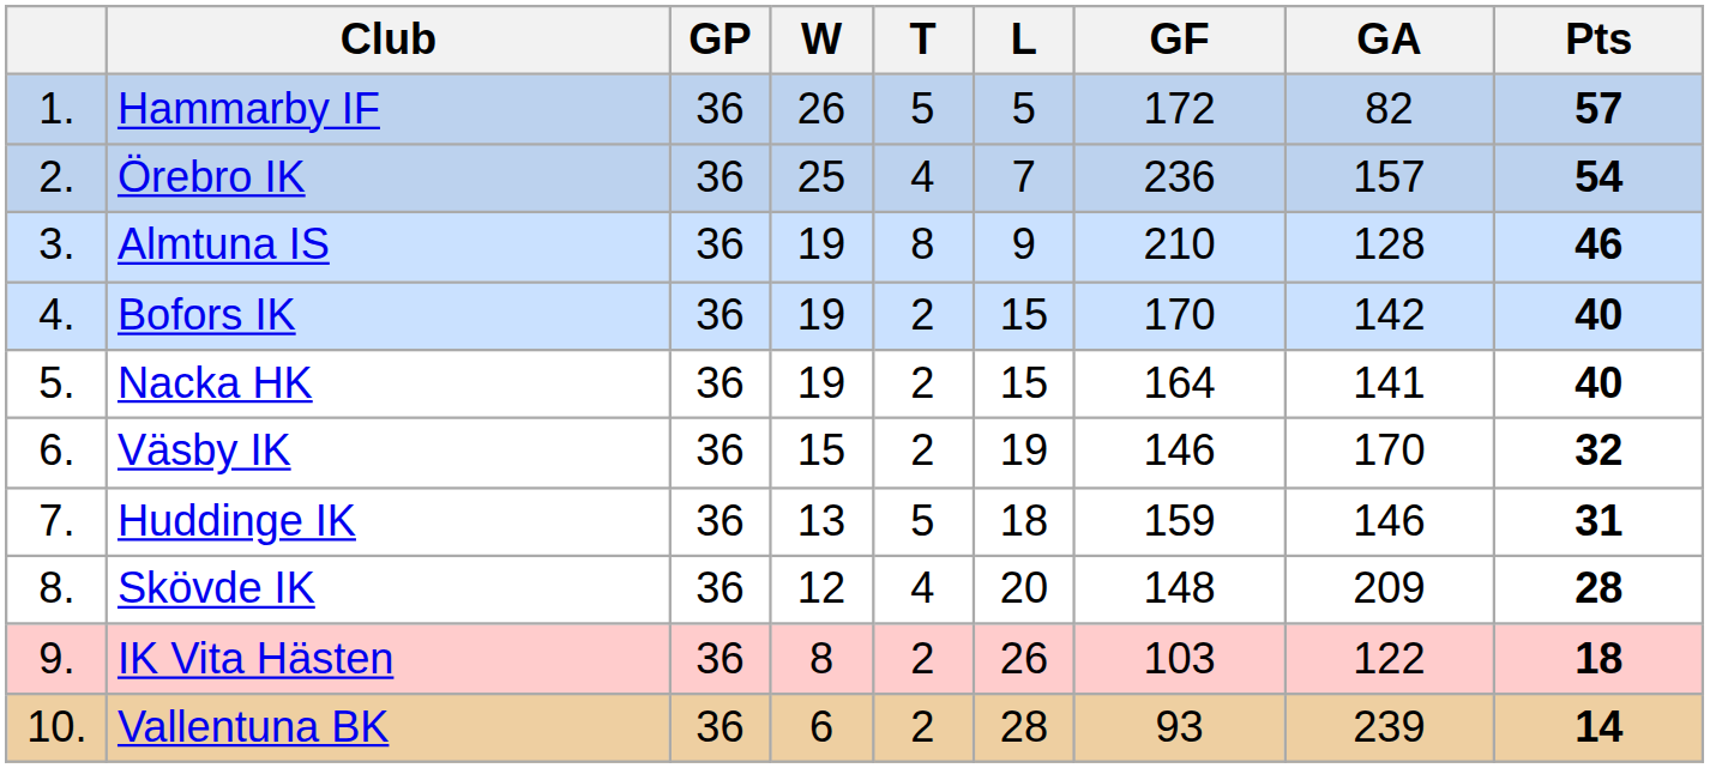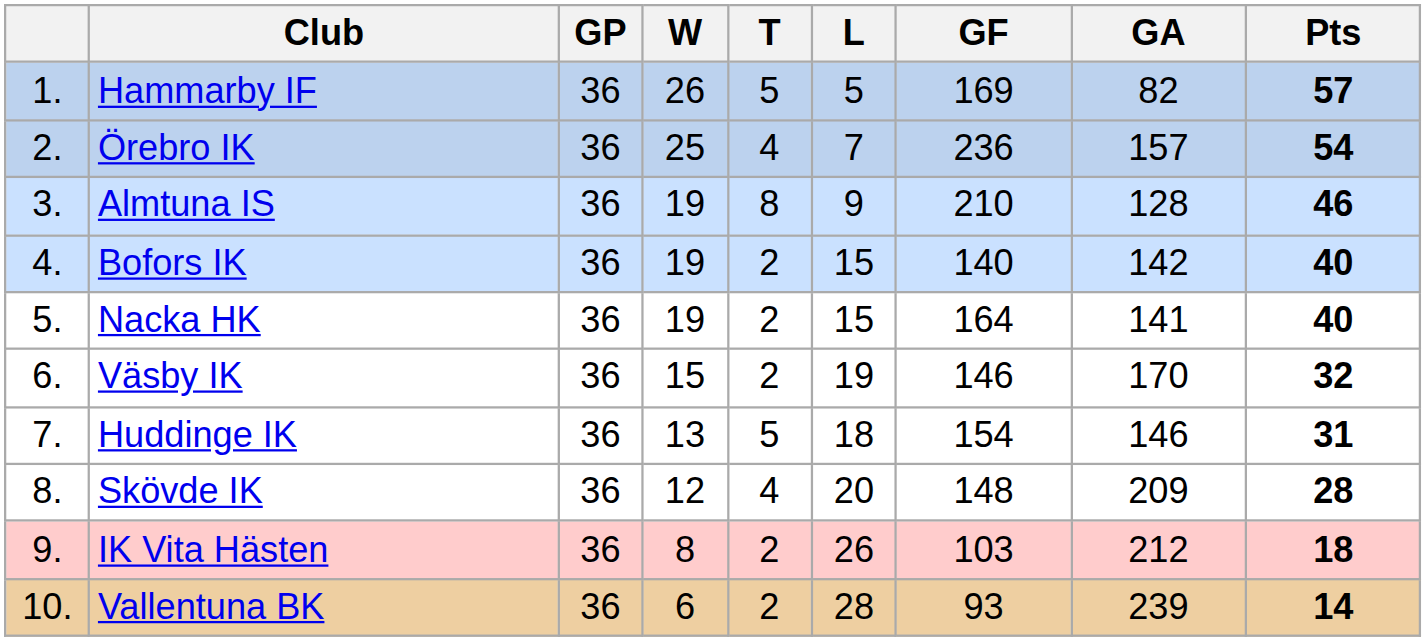 <table class="wikitable">
 <tr>
 <th width="30"></th>
 <th width="200">Club</th>
 <th width="30">GP</th>
 <th width="30">W</th>
 <th width="30">T</th>
 <th width="30">L</th>
 <th width="70">GF</th>
 <th width="70">GA</th>
 <th width="70">Pts</th>
 </tr>
 <tr bgcolor="#BCD2EE" align="center">
 <td>1.</td>
 <td align="left"><a href='#'>Hammarby IF</a></td>
 <td>36</td>
 <td>26</td>
 <td>5</td>
 <td>5</td>
-<td>172</td>
+<td>169</td>
 <td>82</td>
 <td><strong>57</strong></td>
 </tr>
 <tr bgcolor="#BCD2EE" align="center">
 <td>2.</td>
 <td align="left"><a href='#'>Örebro IK</a></td>
 <td>36</td>
 <td>25</td>
 <td>4</td>
 <td>7</td>
 <td>236</td>
 <td>157</td>
 <td><strong>54</strong></td>
 </tr>
 <tr bgcolor="#CAE1FF" align="center">
 <td>3.</td>
 <td align="left"><a href='#'>Almtuna IS</a></td>
 <td>36</td>
 <td>19</td>
 <td>8</td>
 <td>9</td>
 <td>210</td>
 <td>128</td>
 <td><strong>46</strong></td>
 </tr>
 <tr bgcolor="#CAE1FF" align="center">
 <td>4.</td>
 <td align="left"><a href='#'>Bofors IK</a></td>
 <td>36</td>
 <td>19</td>
 <td>2</td>
 <td>15</td>
-<td>170</td>
+<td>140</td>
 <td>142</td>
 <td><strong>40</strong></td>
 </tr>
 <tr bgcolor="#FFFFFF" align="center">
 <td>5.</td>
 <td align="left"><a href='#'>Nacka HK</a></td>
 <td>36</td>
 <td>19</td>
 <td>2</td>
 <td>15</td>
 <td>164</td>
 <td>141</td>
 <td><strong>40</strong></td>
 </tr>
 <tr bgcolor="#FFFFFF" align="center">
 <td>6.</td>
 <td align="left"><a href='#'>Väsby IK</a></td>
 <td>36</td>
 <td>15</td>
 <td>2</td>
 <td>19</td>
 <td>146</td>
 <td>170</td>
 <td><strong>32</strong></td>
 </tr>
 <tr bgcolor="#FFFFFF" align="center">
 <td>7.</td>
 <td align="left"><a href='#'>Huddinge IK</a></td>
 <td>36</td>
 <td>13</td>
 <td>5</td>
 <td>18</td>
-<td>159</td>
+<td>154</td>
 <td>146</td>
 <td><strong>31</strong></td>
 </tr>
 <tr bgcolor="#FFFFFF" align="center">
 <td>8.</td>
 <td align="left"><a href='#'>Skövde IK</a></td>
 <td>36</td>
 <td>12</td>
 <td>4</td>
 <td>20</td>
 <td>148</td>
 <td>209</td>
 <td><strong>28</strong></td>
 </tr>
 <tr bgcolor="#FFCCCC" align="center">
 <td>9.</td>
 <td align="left"><a href='#'>IK Vita Hästen</a></td>
 <td>36</td>
 <td>8</td>
 <td>2</td>
 <td>26</td>
 <td>103</td>
-<td>122</td>
+<td>212</td>
 <td><strong>18</strong></td>
 </tr>
 <tr bgcolor="#EECFA1" align="center">
 <td>10.</td>
 <td align="left"><a href='#'>Vallentuna BK</a></td>
 <td>36</td>
 <td>6</td>
 <td>2</td>
 <td>28</td>
 <td>93</td>
 <td>239</td>
 <td><strong>14</strong></td>
 </tr>
 </table>
